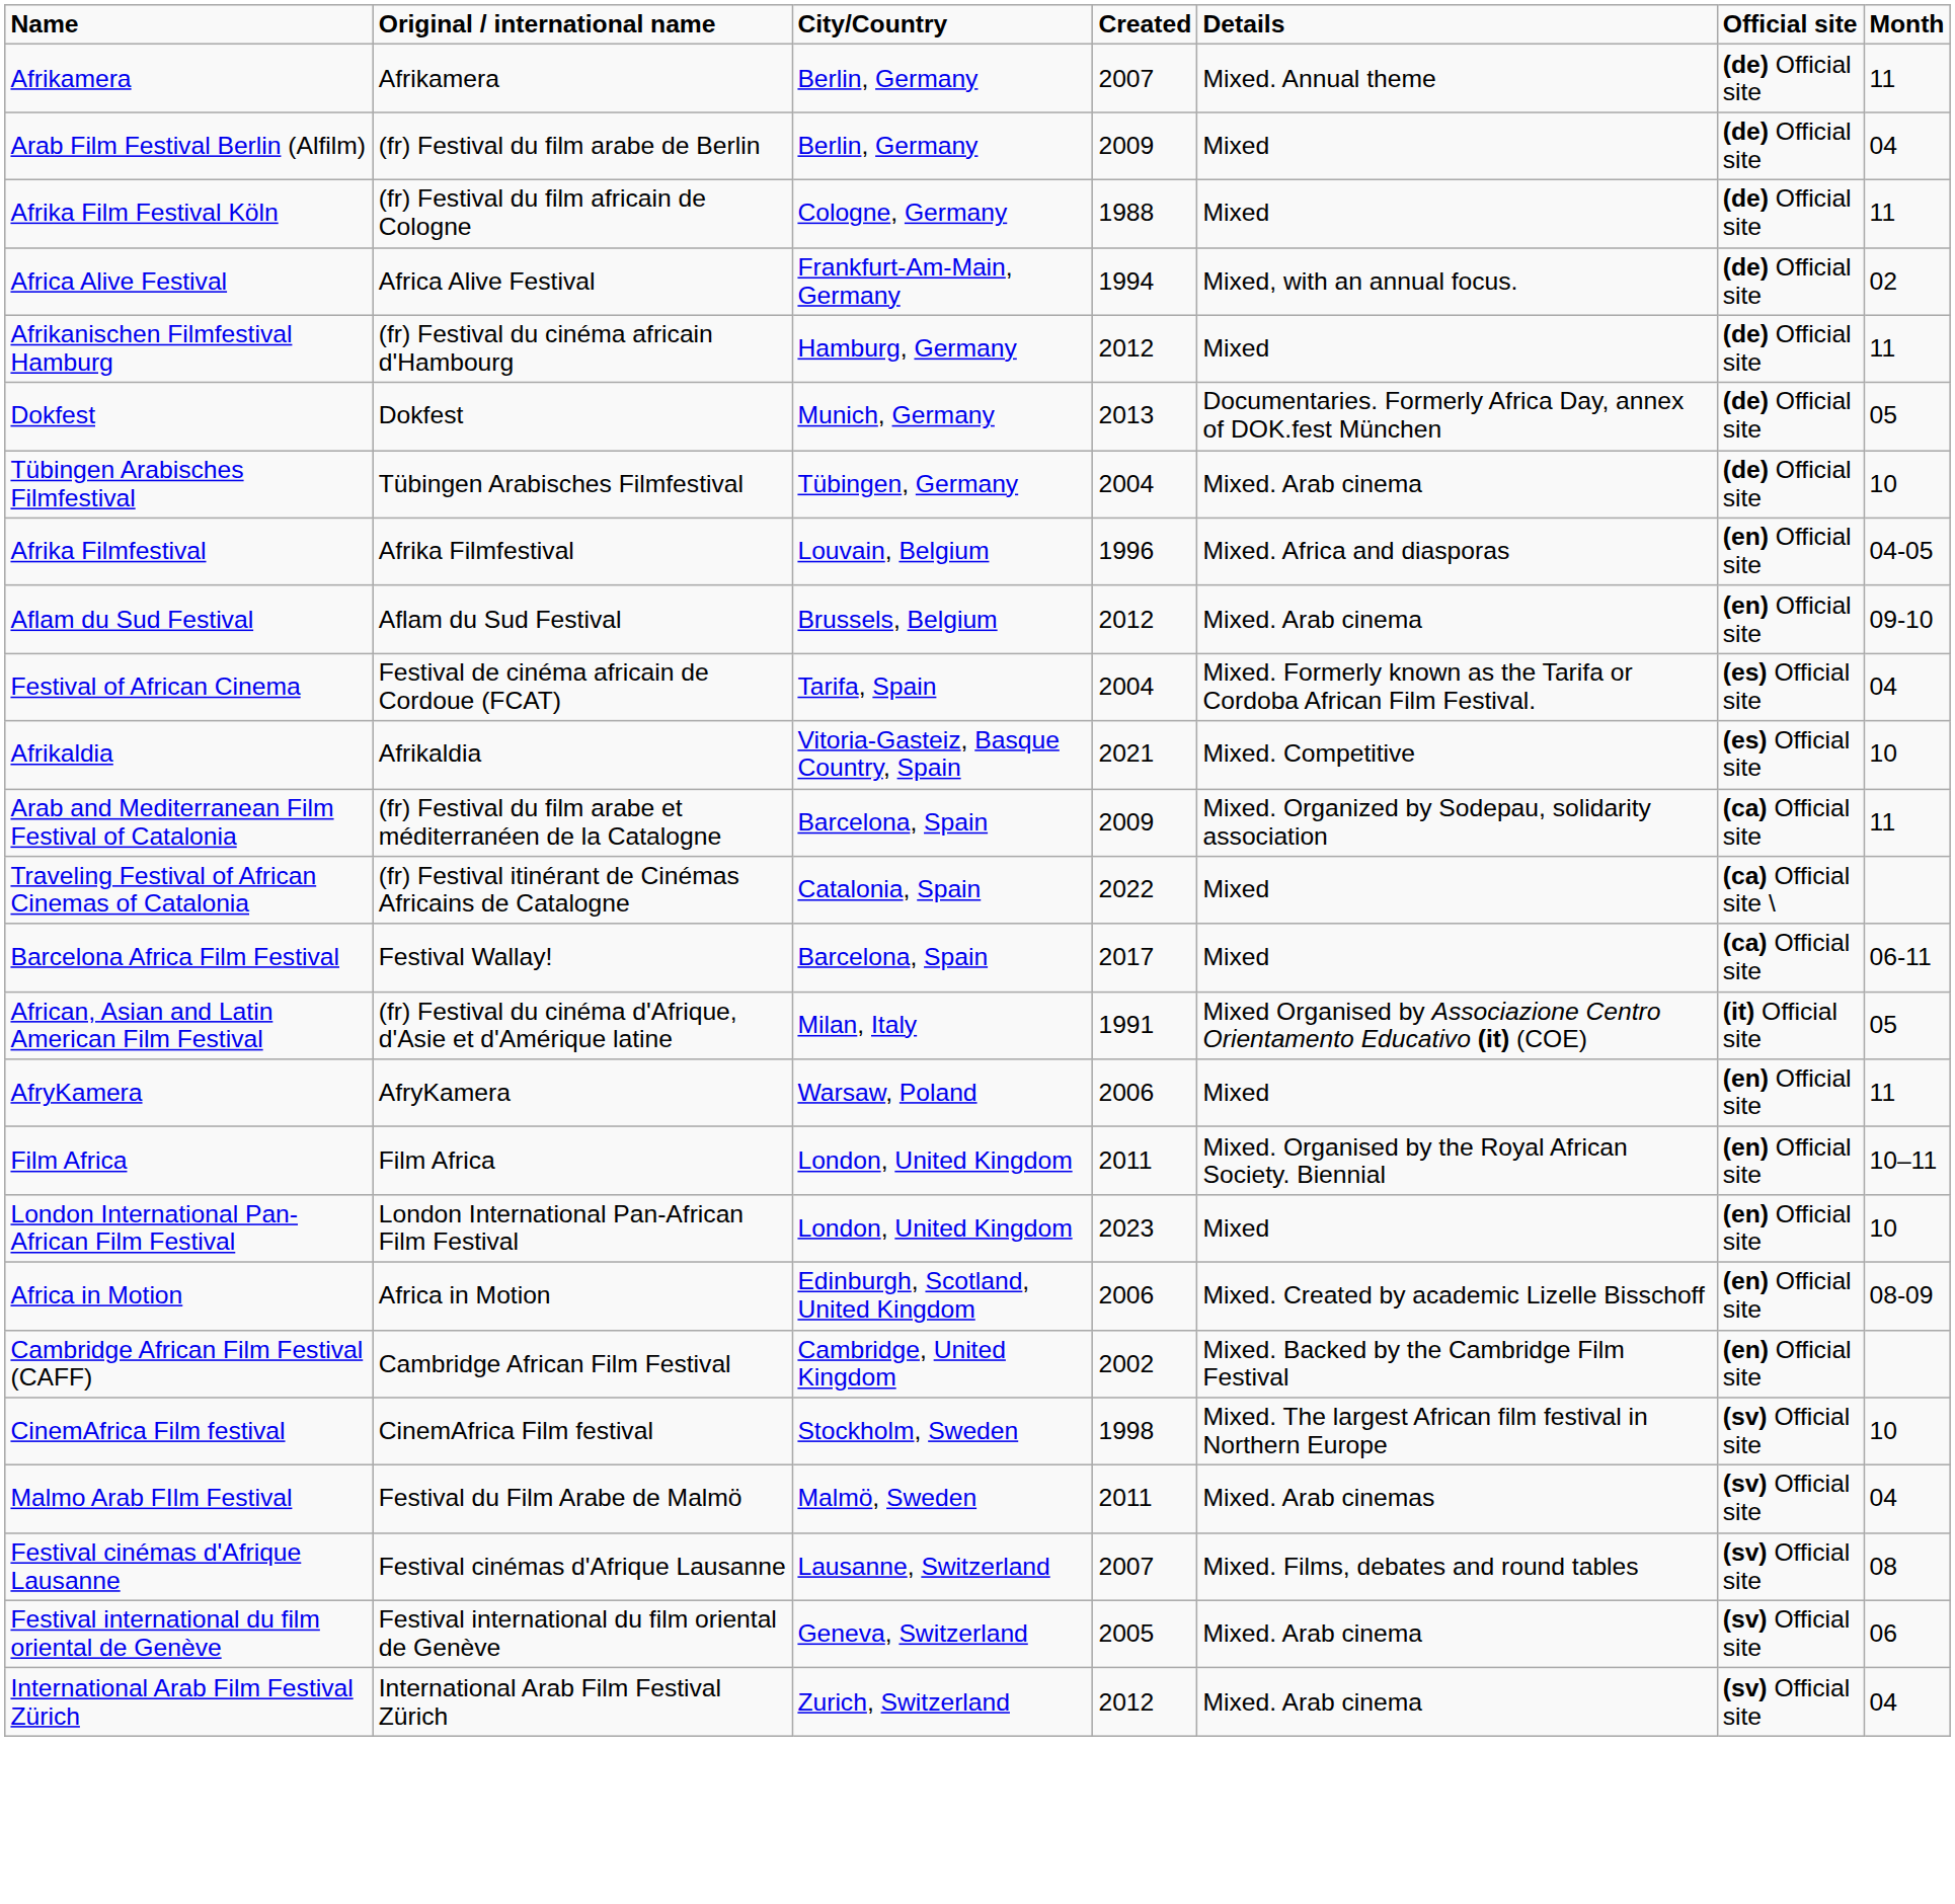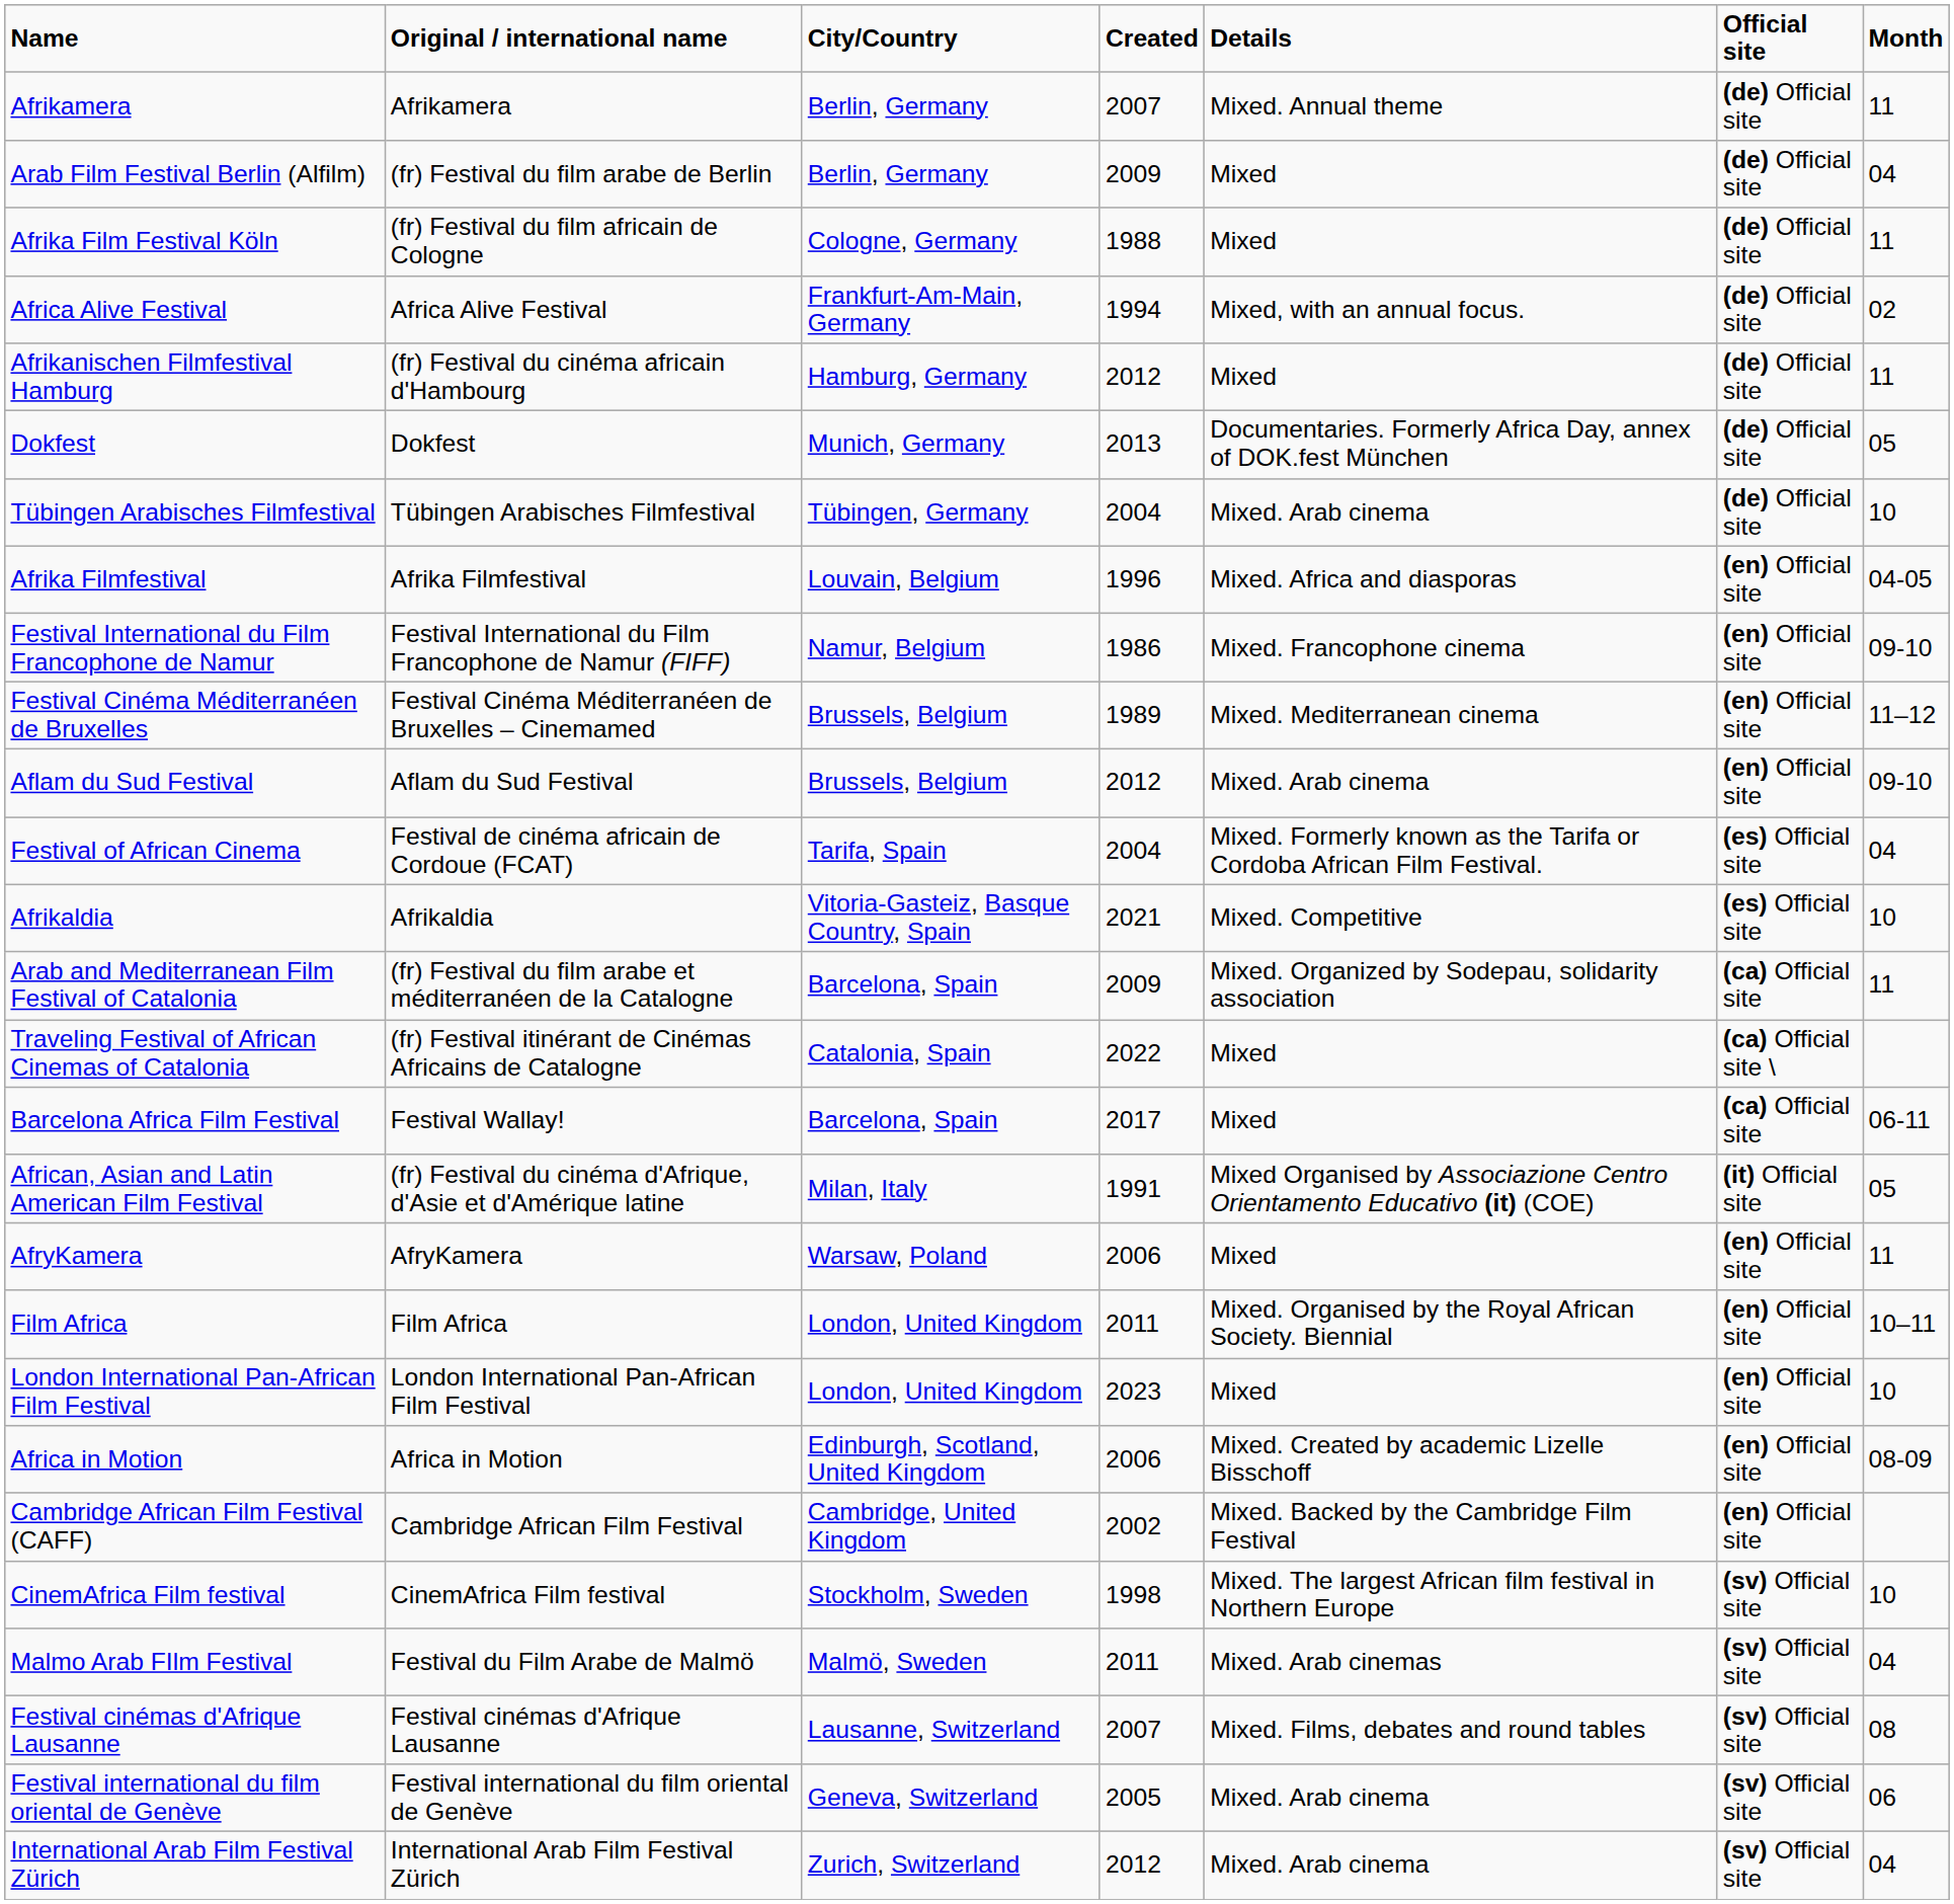 <table class="wikitable">
 <tr>
 <td><strong>Name</strong></td>
 <td><strong>Original / international name</strong></td>
 <td><strong>City/Country</strong></td>
 <td><strong>Created</strong></td>
 <td><strong>Details</strong></td>
 <td><strong>Official site</strong></td>
 <td><strong>Month</strong></td>
 </tr>
 <tr>
 <td><a href='#'>Afrikamera</a></td>
 <td>Afrikamera</td>
 <td><a href='#'>Berlin</a>, <a href='#'>Germany</a></td>
 <td>2007</td>
 <td>Mixed. Annual theme</td>
 <td><strong>(de)</strong> Official site</td>
 <td>11</td>
 </tr>
 <tr>
 <td><a href='#'>Arab Film Festival Berlin</a> (Alfilm)</td>
 <td>(fr) Festival du film arabe de Berlin</td>
 <td><a href='#'>Berlin</a>, <a href='#'>Germany</a></td>
 <td>2009</td>
 <td>Mixed</td>
 <td><strong>(de)</strong> Official site</td>
 <td>04</td>
 </tr>
 <tr>
 <td><a href='#'>Afrika Film Festival Köln</a></td>
 <td>(fr) Festival du film africain de Cologne</td>
 <td><a href='#'>Cologne</a>, <a href='#'>Germany</a></td>
 <td>1988</td>
 <td>Mixed</td>
 <td><strong>(de)</strong> Official site</td>
 <td>11</td>
 </tr>
 <tr>
 <td><a href='#'>Africa Alive Festival</a></td>
 <td>Africa Alive Festival</td>
 <td><a href='#'>Frankfurt-Am-Main</a>, <a href='#'>Germany</a></td>
 <td>1994</td>
 <td>Mixed, with an annual focus.</td>
 <td><strong>(de)</strong> Official site</td>
 <td>02</td>
 </tr>
 <tr>
 <td><a href='#'>Afrikanischen Filmfestival Hamburg</a></td>
 <td>(fr) Festival du cinéma africain d'Hambourg</td>
 <td><a href='#'>Hamburg</a>, <a href='#'>Germany</a></td>
 <td>2012</td>
 <td>Mixed</td>
 <td><strong>(de)</strong> Official site</td>
 <td>11</td>
 </tr>
 <tr>
 <td><a href='#'>Dokfest</a></td>
 <td>Dokfest</td>
 <td><a href='#'>Munich</a>, <a href='#'>Germany</a></td>
 <td>2013</td>
 <td>Documentaries. Formerly Africa Day, annex of DOK.fest München</td>
 <td><strong>(de)</strong> Official site</td>
 <td>05</td>
 </tr>
 <tr>
 <td><a href='#'>Tübingen Arabisches Filmfestival</a></td>
 <td>Tübingen Arabisches Filmfestival</td>
 <td><a href='#'>Tübingen</a>, <a href='#'>Germany</a></td>
 <td>2004</td>
 <td>Mixed. Arab cinema</td>
 <td><strong>(de)</strong> Official site</td>
 <td>10</td>
 </tr>
 <tr>
 <td><a href='#'>Afrika Filmfestival</a></td>
 <td>Afrika Filmfestival</td>
 <td><a href='#'>Louvain</a>, <a href='#'>Belgium</a></td>
 <td>1996</td>
 <td>Mixed. Africa and diasporas</td>
 <td><strong>(en)</strong> Official site</td>
 <td>04-05</td>
+</tr>
+<tr>
+<td><a href='#'>Festival International du Film Francophone de Namur</a></td>
+<td>Festival International du Film Francophone de Namur <em>(FIFF)</em></td>
+<td><a href='#'>Namur</a>, <a href='#'>Belgium</a></td>
+<td>1986</td>
+<td>Mixed. Francophone cinema</td>
+<td><strong>(en)</strong> Official site</td>
+<td>09-10</td>
+</tr>
+<tr>
+<td><a href='#'>Festival Cinéma Méditerranéen de Bruxelles</a></td>
+<td>Festival Cinéma Méditerranéen de Bruxelles – Cinemamed</td>
+<td><a href='#'>Brussels</a>, <a href='#'>Belgium</a></td>
+<td>1989</td>
+<td>Mixed. Mediterranean cinema</td>
+<td><strong>(en)</strong> Official site</td>
+<td>11–12</td>
 </tr>
 <tr>
 <td><a href='#'>Aflam du Sud Festival</a></td>
 <td>Aflam du Sud Festival</td>
 <td><a href='#'>Brussels</a>, <a href='#'>Belgium</a></td>
 <td>2012</td>
 <td>Mixed. Arab cinema</td>
 <td><strong>(en)</strong> Official site</td>
 <td>09-10</td>
 </tr>
 <tr>
 <td><a href='#'>Festival of African Cinema</a></td>
 <td>Festival de cinéma africain de Cordoue (FCAT)</td>
 <td><a href='#'>Tarifa</a>, <a href='#'>Spain</a></td>
 <td>2004</td>
 <td>Mixed. Formerly known as the Tarifa or Cordoba African Film Festival.</td>
 <td><strong>(es)</strong> Official site</td>
 <td>04</td>
 </tr>
 <tr>
 <td><a href='#'>Afrikaldia</a></td>
 <td>Afrikaldia</td>
 <td><a href='#'>Vitoria-Gasteiz</a>, <a href='#'>Basque Country</a>, <a href='#'>Spain</a></td>
 <td>2021</td>
 <td>Mixed. Competitive</td>
 <td><strong>(es)</strong> Official site</td>
 <td>10</td>
 </tr>
 <tr>
 <td><a href='#'>Arab and Mediterranean Film Festival of Catalonia</a></td>
 <td>(fr) Festival du film arabe et méditerranéen de la Catalogne</td>
 <td><a href='#'>Barcelona</a>, <a href='#'>Spain</a></td>
 <td>2009</td>
 <td>Mixed. Organized by Sodepau, solidarity association</td>
 <td><strong>(ca)</strong> Official site</td>
 <td>11</td>
 </tr>
 <tr>
 <td><a href='#'>Traveling Festival of African Cinemas of Catalonia</a></td>
 <td>(fr) Festival itinérant de Cinémas Africains de Catalogne</td>
 <td><a href='#'>Catalonia</a>, <a href='#'>Spain</a></td>
 <td>2022</td>
 <td>Mixed</td>
 <td><strong>(ca)</strong> Official site \</td>
 <td></td>
 </tr>
 <tr>
 <td><a href='#'>Barcelona Africa Film Festival</a></td>
 <td>Festival Wallay!</td>
 <td><a href='#'>Barcelona</a>, <a href='#'>Spain</a></td>
 <td>2017</td>
 <td>Mixed</td>
 <td><strong>(ca)</strong> Official site</td>
 <td>06-11</td>
 </tr>
 <tr>
 <td><a href='#'>African, Asian and Latin American Film Festival</a></td>
 <td>(fr) Festival du cinéma d'Afrique, d'Asie et d'Amérique latine</td>
 <td><a href='#'>Milan</a>, <a href='#'>Italy</a></td>
 <td>1991</td>
 <td>Mixed Organised by <em>Associazione Centro Orientamento Educativo</em> <strong>(it)</strong> (COE)</td>
 <td><strong>(it)</strong> Official site</td>
 <td>05</td>
 </tr>
 <tr>
 <td><a href='#'>AfryKamera</a></td>
 <td>AfryKamera</td>
 <td><a href='#'>Warsaw</a>, <a href='#'>Poland</a></td>
 <td>2006</td>
 <td>Mixed</td>
 <td><strong>(en)</strong> Official site</td>
 <td>11</td>
 </tr>
 <tr>
 <td><a href='#'>Film Africa</a></td>
 <td>Film Africa</td>
 <td><a href='#'>London</a>, <a href='#'>United Kingdom</a></td>
 <td>2011</td>
 <td>Mixed. Organised by the Royal African Society. Biennial</td>
 <td><strong>(en)</strong> Official site</td>
 <td>10–11</td>
 </tr>
 <tr>
 <td><a href='#'>London International Pan-African Film Festival</a></td>
 <td>London International Pan-African Film Festival</td>
 <td><a href='#'>London</a>, <a href='#'>United Kingdom</a></td>
 <td>2023</td>
 <td>Mixed</td>
 <td><strong>(en)</strong> Official site</td>
 <td>10</td>
 </tr>
 <tr>
 <td><a href='#'>Africa in Motion</a></td>
 <td>Africa in Motion</td>
 <td><a href='#'>Edinburgh</a>, <a href='#'>Scotland</a>, <a href='#'>United Kingdom</a></td>
 <td>2006</td>
 <td>Mixed. Created by academic Lizelle Bisschoff</td>
 <td><strong>(en)</strong> Official site</td>
 <td>08-09</td>
 </tr>
 <tr>
 <td><a href='#'>Cambridge African Film Festival</a> (CAFF)</td>
 <td>Cambridge African Film Festival</td>
 <td><a href='#'>Cambridge</a>, <a href='#'>United Kingdom</a></td>
 <td>2002</td>
 <td>Mixed. Backed by the Cambridge Film Festival</td>
 <td><strong>(en)</strong> Official site</td>
 <td></td>
 </tr>
 <tr>
 <td><a href='#'>CinemAfrica Film festival</a></td>
 <td>CinemAfrica Film festival</td>
 <td><a href='#'>Stockholm</a>, <a href='#'>Sweden</a></td>
 <td>1998</td>
 <td>Mixed. The largest African film festival in Northern Europe</td>
 <td><strong>(sv)</strong> Official site</td>
 <td>10</td>
 </tr>
 <tr>
 <td><a href='#'>Malmo Arab FIlm Festival</a></td>
 <td>Festival du Film Arabe de Malmö</td>
 <td><a href='#'>Malmö</a>, <a href='#'>Sweden</a></td>
 <td>2011</td>
 <td>Mixed. Arab cinemas</td>
 <td><strong>(sv)</strong> Official site</td>
 <td>04</td>
 </tr>
 <tr>
 <td><a href='#'>Festival cinémas d'Afrique Lausanne</a></td>
 <td>Festival cinémas d'Afrique Lausanne</td>
 <td><a href='#'>Lausanne</a>, <a href='#'>Switzerland</a></td>
 <td>2007</td>
 <td>Mixed. Films, debates and round tables</td>
 <td><strong>(sv)</strong> Official site</td>
 <td>08</td>
 </tr>
 <tr>
 <td><a href='#'>Festival international du film oriental de Genève</a></td>
 <td>Festival international du film oriental de Genève</td>
 <td><a href='#'>Geneva</a>, <a href='#'>Switzerland</a></td>
 <td>2005</td>
 <td>Mixed. Arab cinema</td>
 <td><strong>(sv)</strong> Official site</td>
 <td>06</td>
 </tr>
 <tr>
 <td><a href='#'>International Arab Film Festival Zürich</a></td>
 <td>International Arab Film Festival Zürich</td>
 <td><a href='#'>Zurich</a>, <a href='#'>Switzerland</a></td>
 <td>2012</td>
 <td>Mixed. Arab cinema</td>
 <td><strong>(sv)</strong> Official site</td>
 <td>04</td>
 </tr>
 </table>
